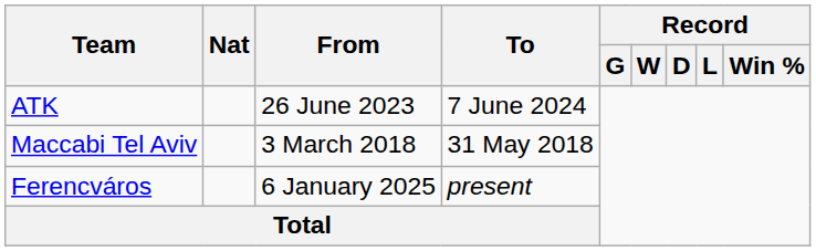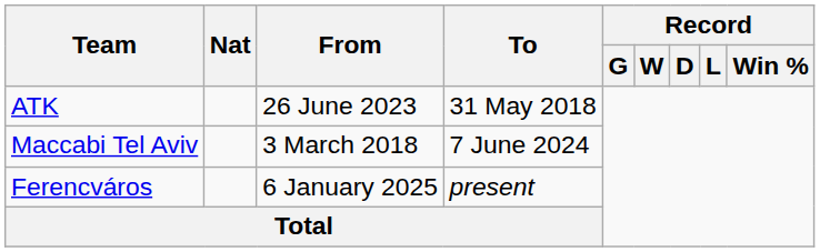 <table class="wikitable" style="text-align: center">
 <tr>
 <th rowspan="2">Team</th>
 <th rowspan="2">Nat</th>
 <th rowspan="2">From</th>
 <th rowspan="2">To</th>
 <th colspan="5">Record</th>
 </tr>
 <tr>
 <th>G</th>
 <th>W</th>
 <th>D</th>
 <th>L</th>
 <th>Win %</th>
 </tr>
 <tr>
 <td align=left><a href='#'>ATK</a></td>
 <td></td>
 <td align=left>26 June 2023</td>
-<td align=left>7 June 2024<br></td>
+<td align=left>31 May 2018<br></td>
 </tr>
 <tr>
 <td align=left><a href='#'>Maccabi Tel Aviv</a></td>
 <td></td>
 <td align=left>3 March 2018</td>
-<td align=left>31 May 2018<br></td>
+<td align=left>7 June 2024<br></td>
 </tr>
 <tr>
 <td align=left><a href='#'>Ferencváros</a></td>
 <td></td>
 <td align=left>6 January 2025</td>
 <td align=left><em>present</em><br></td>
 </tr>
 <tr>
 <th colspan="4">Total<br></th>
 </tr>
 </table>
